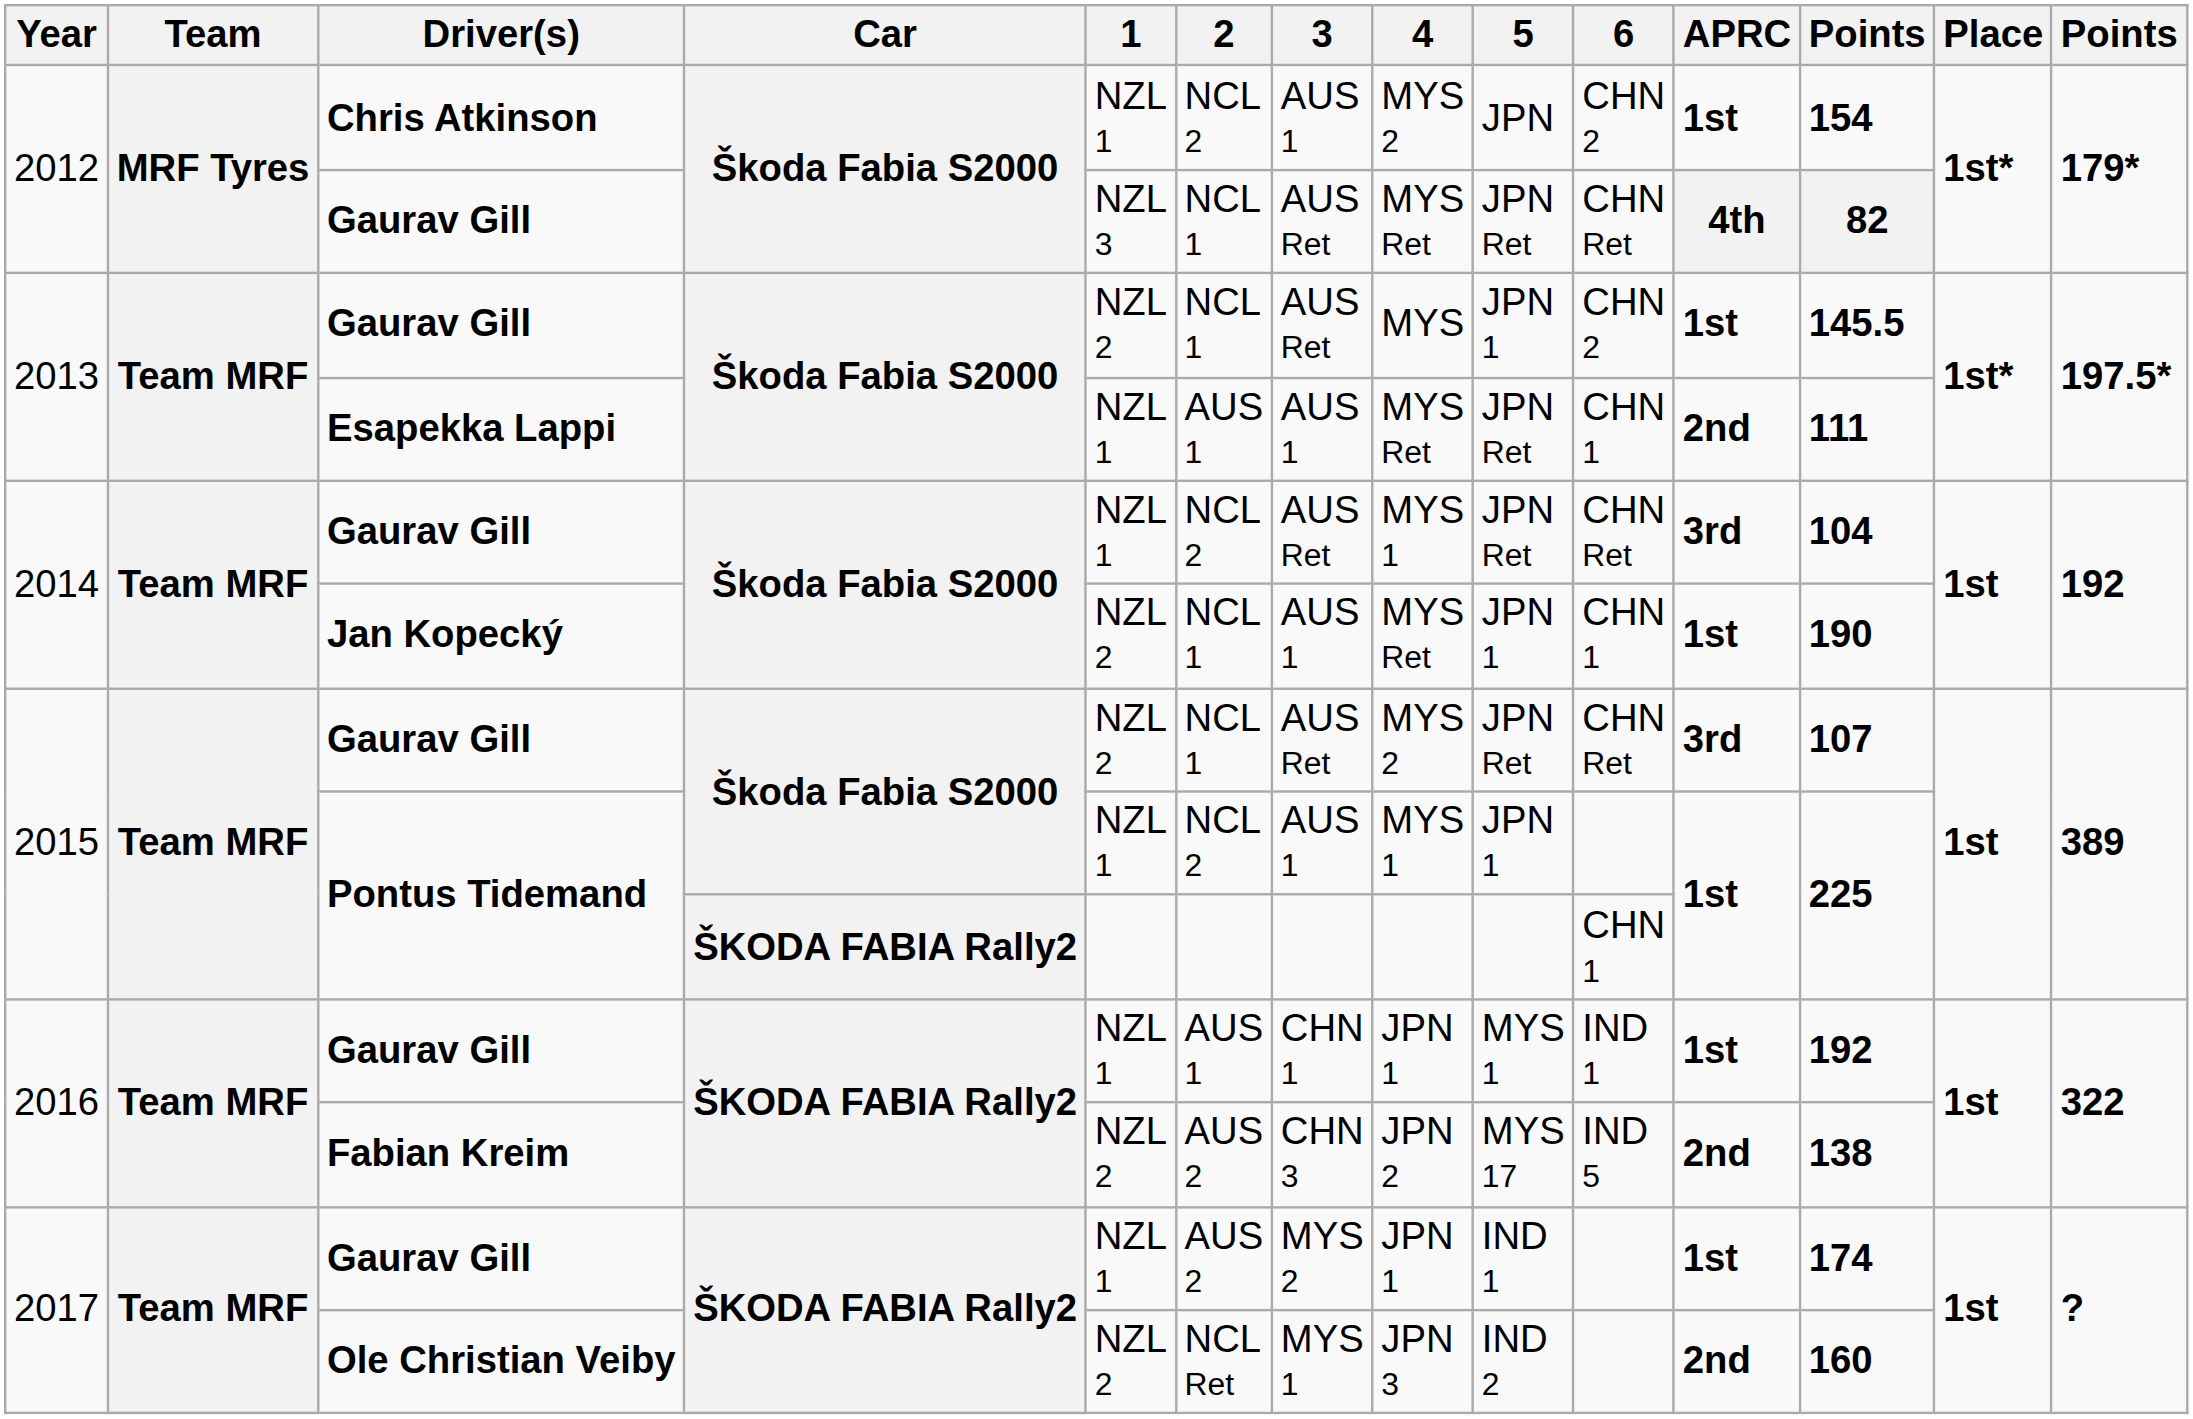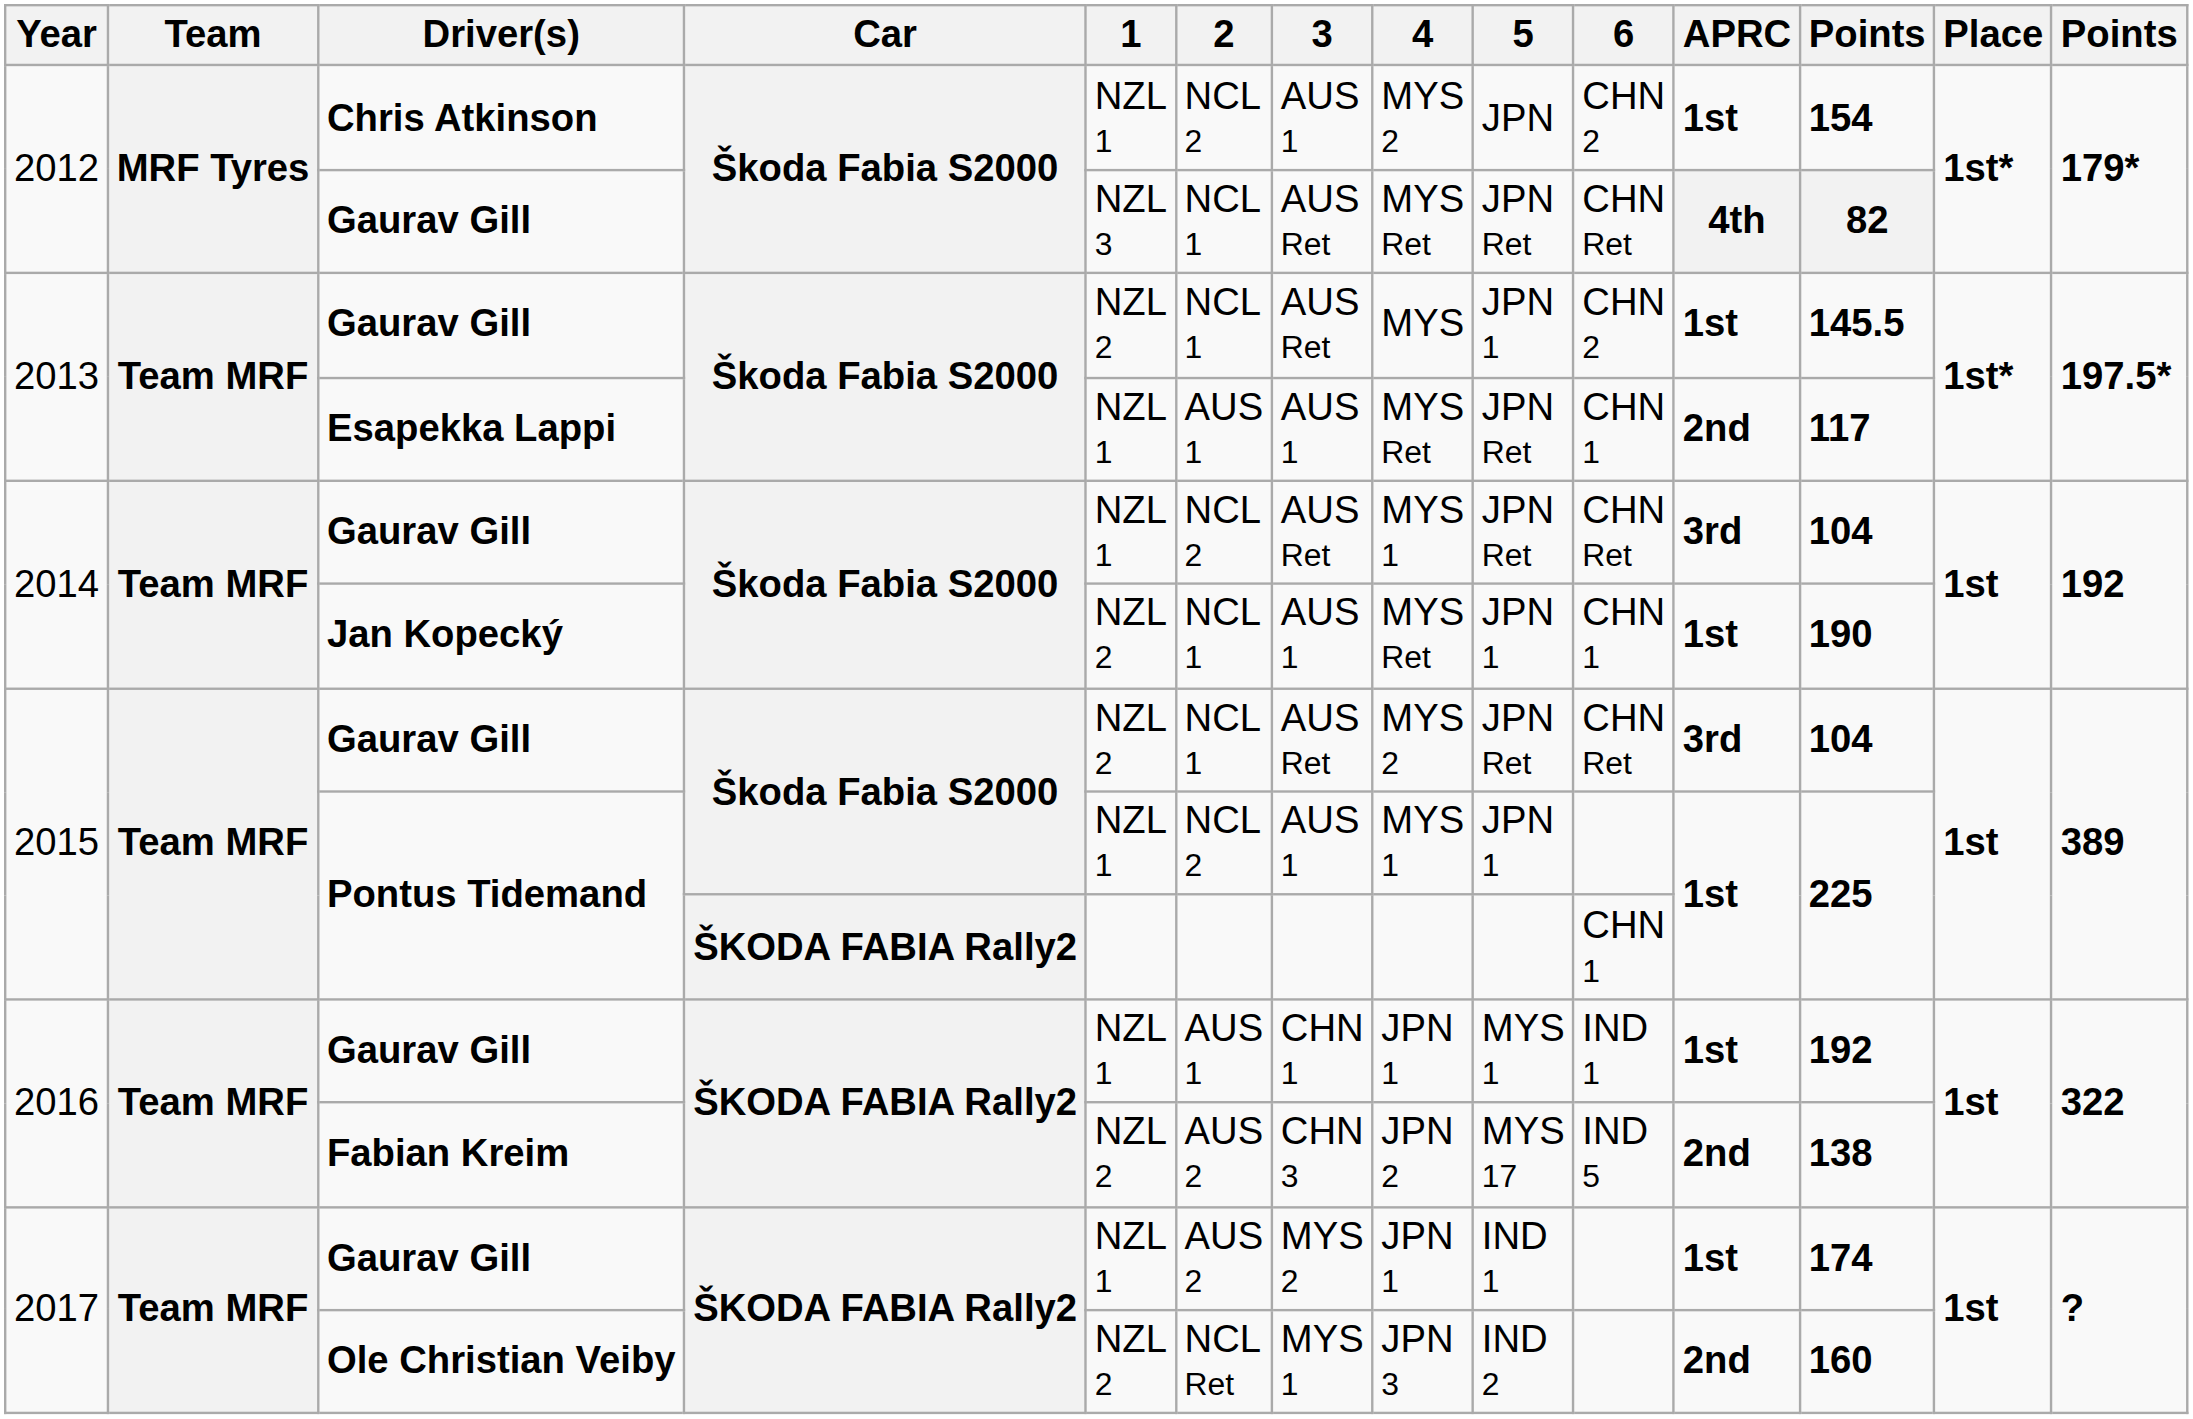 <table class="wikitable">
 <tr>
 <th>Year</th>
 <th>Team</th>
 <th>Driver(s)</th>
 <th>Car</th>
 <th>1</th>
 <th>2</th>
 <th>3</th>
 <th>4</th>
 <th>5</th>
 <th>6</th>
 <th>APRC</th>
 <th>Points</th>
 <th>Place</th>
 <th>Points</th>
 </tr>
 <tr>
 <td rowspan="2">2012</td>
 <th rowspan="2">MRF Tyres</th>
 <td><strong>Chris Atkinson</strong></td>
 <th rowspan="2">Škoda Fabia S2000</th>
 <td>NZL<br><small>1</small></td>
 <td>NCL<br><small>2</small></td>
 <td>AUS<br><small>1</small></td>
 <td>MYS<br><small>2</small></td>
 <td>JPN</td>
 <td>CHN<br><small>2</small></td>
 <td><strong>1st</strong></td>
 <td><strong>154</strong></td>
 <td rowspan="2"><strong>1st*</strong></td>
 <td rowspan="2"><strong>179*</strong></td>
 </tr>
 <tr>
 <td><strong>Gaurav Gill</strong></td>
 <td>NZL<br><small>3</small></td>
 <td>NCL<br><small>1</small></td>
 <td>AUS<br><small>Ret</small></td>
 <td>MYS<br><small>Ret</small></td>
 <td>JPN<br><small>Ret</small></td>
 <td>CHN<br><small>Ret</small></td>
 <th>4th</th>
 <th>82</th>
 </tr>
 <tr>
 <td rowspan="2">2013</td>
 <th rowspan="2">Team MRF</th>
 <td><strong>Gaurav Gill</strong></td>
 <th rowspan="2">Škoda Fabia S2000</th>
 <td>NZL<br><small>2</small></td>
 <td>NCL<br><small>1</small></td>
 <td>AUS<br><small>Ret</small></td>
 <td>MYS</td>
 <td>JPN<br><small>1</small></td>
 <td>CHN<br><small>2</small></td>
 <td><strong>1st</strong></td>
 <td><strong>145.5</strong></td>
 <td rowspan="2"><strong>1st*</strong></td>
 <td rowspan="2"><strong>197.5*</strong></td>
 </tr>
 <tr>
 <td><strong>Esapekka Lappi</strong></td>
 <td>NZL<br><small>1</small></td>
 <td>AUS<br><small>1</small></td>
 <td>AUS<br><small>1</small></td>
 <td>MYS<br><small>Ret</small></td>
 <td>JPN<br><small>Ret</small></td>
 <td>CHN<br><small>1</small></td>
 <td><strong>2nd</strong></td>
-<td><strong>111</strong></td>
+<td><strong>117</strong></td>
 </tr>
 <tr>
 <td rowspan="2">2014</td>
 <th rowspan="2">Team MRF</th>
 <td><strong>Gaurav Gill</strong></td>
 <th rowspan="2">Škoda Fabia S2000</th>
 <td>NZL<br><small>1</small></td>
 <td>NCL<br><small>2</small></td>
 <td>AUS<br><small>Ret</small></td>
 <td>MYS<br><small>1</small></td>
 <td>JPN<br><small>Ret</small></td>
 <td>CHN<br><small>Ret</small></td>
 <td><strong>3rd</strong></td>
 <td><strong>104</strong></td>
 <td rowspan="2"><strong>1st</strong></td>
 <td rowspan="2"><strong>192</strong></td>
 </tr>
 <tr>
 <td><strong>Jan Kopecký</strong></td>
 <td>NZL<br><small>2</small></td>
 <td>NCL<br><small>1</small></td>
 <td>AUS<br><small>1</small></td>
 <td>MYS<br><small>Ret</small></td>
 <td>JPN<br><small>1</small></td>
 <td>CHN<br><small>1</small></td>
 <td><strong>1st</strong></td>
 <td><strong>190</strong></td>
 </tr>
 <tr>
 <td rowspan="3">2015</td>
 <th rowspan="3">Team MRF</th>
 <td><strong>Gaurav Gill</strong></td>
 <th rowspan="2">Škoda Fabia S2000</th>
 <td>NZL<br><small>2</small></td>
 <td>NCL<br><small>1</small></td>
 <td>AUS<br><small>Ret</small></td>
 <td>MYS<br><small>2</small></td>
 <td>JPN<br><small>Ret</small></td>
 <td>CHN<br><small>Ret</small></td>
 <td><strong>3rd</strong></td>
-<td><strong>107</strong></td>
+<td><strong>104</strong></td>
 <td rowspan="3"><strong>1st</strong></td>
 <td rowspan="3"><strong>389</strong></td>
 </tr>
 <tr>
 <td rowspan="2"><strong>Pontus Tidemand</strong></td>
 <td>NZL<br><small>1</small></td>
 <td>NCL<br><small>2</small></td>
 <td>AUS<br><small>1</small></td>
 <td>MYS<br><small>1</small></td>
 <td>JPN<br><small>1</small></td>
 <td></td>
 <td rowspan="2"><strong>1st</strong></td>
 <td rowspan="2"><strong>225</strong></td>
 </tr>
 <tr>
 <th>ŠKODA FABIA Rally2</th>
 <td></td>
 <td></td>
 <td></td>
 <td></td>
 <td></td>
 <td>CHN<br><small>1</small></td>
 </tr>
 <tr>
 <td rowspan="2">2016</td>
 <th rowspan="2">Team MRF</th>
 <td><strong>Gaurav Gill</strong></td>
 <th rowspan="2">ŠKODA FABIA Rally2</th>
 <td>NZL<br><small>1</small></td>
 <td>AUS<br><small>1</small></td>
 <td>CHN<br><small>1</small></td>
 <td>JPN<br><small>1</small></td>
 <td>MYS<br><small>1</small></td>
 <td>IND<br><small>1</small></td>
 <td><strong>1st</strong></td>
 <td><strong>192</strong></td>
 <td rowspan="2"><strong>1st</strong></td>
 <td rowspan="2"><strong>322</strong></td>
 </tr>
 <tr>
 <td><strong>Fabian Kreim</strong></td>
 <td>NZL<br><small>2</small></td>
 <td>AUS<br><small>2</small></td>
 <td>CHN<br><small>3</small></td>
 <td>JPN<br><small>2</small></td>
 <td>MYS<br><small>17</small></td>
 <td>IND<br><small>5</small></td>
 <td><strong>2nd</strong></td>
 <td><strong>138</strong></td>
 </tr>
 <tr>
 <td rowspan="2">2017</td>
 <th rowspan="2">Team MRF</th>
 <td><strong>Gaurav Gill</strong></td>
 <th rowspan="2">ŠKODA FABIA Rally2</th>
 <td>NZL<br><small>1</small></td>
 <td>AUS<br><small>2</small></td>
 <td>MYS<br><small>2</small></td>
 <td>JPN<br><small>1</small></td>
 <td>IND<br><small>1</small></td>
 <td></td>
 <td><strong>1st</strong></td>
 <td><strong>174</strong></td>
 <td rowspan="3"><strong>1st</strong></td>
 <td rowspan="3"><strong>?</strong></td>
 </tr>
 <tr>
 <td><strong>Ole Christian Veiby</strong></td>
 <td>NZL<br><small>2</small></td>
 <td>NCL<br><small>Ret</small></td>
 <td>MYS<br><small>1</small></td>
 <td>JPN<br><small>3</small></td>
 <td>IND<br><small>2</small></td>
 <td></td>
 <td><strong>2nd</strong></td>
 <td><strong>160</strong></td>
 </tr>
 </table>
